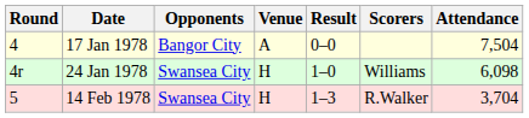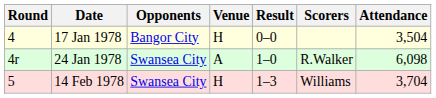 <table class="wikitable">
 <tr>
 <th>Round</th>
 <th>Date</th>
 <th>Opponents</th>
 <th>Venue</th>
 <th>Result</th>
 <th>Scorers</th>
 <th>Attendance</th>
 </tr>
 <tr bgcolor="#ffffdd">
 <td>4</td>
 <td>17 Jan 1978</td>
 <td><a href='#'>Bangor City</a></td>
-<td>A</td>
+<td>H</td>
 <td>0–0</td>
 <td></td>
-<td align="right">7,504</td>
+<td align="right">3,504</td>
 </tr>
 <tr bgcolor="#ddffdd">
 <td>4r</td>
 <td>24 Jan 1978</td>
 <td><a href='#'>Swansea City</a></td>
-<td>H</td>
+<td>A</td>
 <td>1–0</td>
-<td>Williams</td>
+<td>R.Walker</td>
 <td align="right">6,098</td>
 </tr>
 <tr bgcolor="#ffdddd">
 <td>5</td>
 <td>14 Feb 1978</td>
 <td><a href='#'>Swansea City</a></td>
 <td>H</td>
 <td>1–3</td>
-<td>R.Walker</td>
+<td>Williams</td>
 <td align="right">3,704</td>
 </tr>
 </table>
